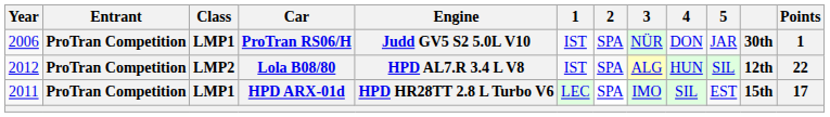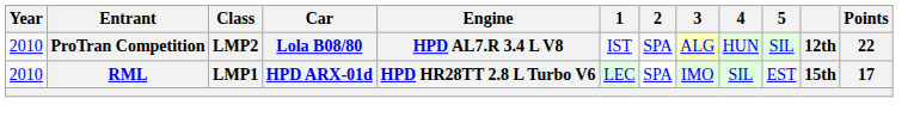 <table class="wikitable" style="text-align:center; font-size:85%">
 <tr>
 <th>Year</th>
 <th>Entrant</th>
 <th>Class</th>
 <th>Car</th>
 <th>Engine</th>
 <th>1</th>
 <th>2</th>
 <th>3</th>
 <th>4</th>
 <th>5</th>
 <th></th>
 <th>Points</th>
 </tr>
 <tr>
-<td><a href='#'>2006</a></td>
-<th nowrap>ProTran Competition</th>
-<th>LMP1</th>
-<th nowrap><a href='#'>ProTran RS06/H</a></th>
-<th nowrap><a href='#'>Judd</a> GV5 S2 5.0L V10</th>
-<td><a href='#'>IST</a></td>
-<td><a href='#'>SPA</a></td>
-<td style="background:#DFFFDF;"><a href='#'>NÜR</a><br></td>
-<td><a href='#'>DON</a></td>
-<td><a href='#'>JAR</a></td>
-<th>30th</th>
-<th>1</th>
-</tr>
-<tr>
-<td><a href='#'>2012</a></td>
+<td><a href='#'>2010</a></td>
 <th nowrap>ProTran Competition</th>
 <th>LMP2</th>
 <th nowrap><a href='#'>Lola B08/80</a></th>
 <th nowrap><a href='#'>HPD</a> AL7.R 3.4 L V8</th>
 <td><a href='#'>IST</a></td>
 <td><a href='#'>SPA</a></td>
 <td style="background:#FFFFBF;"><a href='#'>ALG</a><br></td>
 <td style="background:#DFFFDF;"><a href='#'>HUN</a><br></td>
 <td style="background:#DFFFDF;"><a href='#'>SIL</a><br></td>
 <th>12th</th>
 <th>22</th>
 </tr>
 <tr>
-<td><a href='#'>2011</a></td>
-<th nowrap>ProTran Competition</th>
+<td><a href='#'>2010</a></td>
+<th nowrap><a href='#'>RML</a></th>
 <th>LMP1</th>
 <th nowrap><a href='#'>HPD ARX-01d</a></th>
 <th nowrap><a href='#'>HPD</a> HR28TT 2.8 L Turbo V6</th>
 <td style="background:#DFFFDF;"><a href='#'>LEC</a><br></td>
 <td style="background:#FFFFFF;"><a href='#'>SPA</a><br></td>
 <td style="background:#DFFFDF;"><a href='#'>IMO</a><br></td>
 <td style="background:#DFFFDF;"><a href='#'>SIL</a><br></td>
 <td><a href='#'>EST</a></td>
 <th>15th</th>
 <th>17</th>
 </tr>
 <tr>
 <th colspan="12"></th>
 </tr>
 </table>
